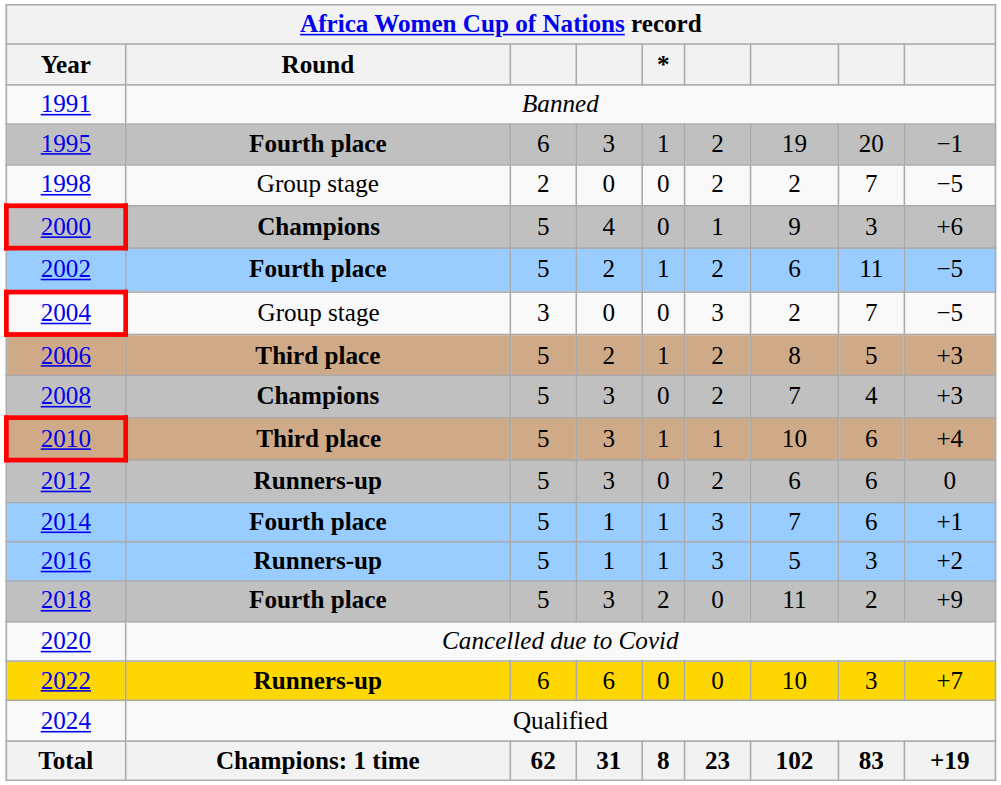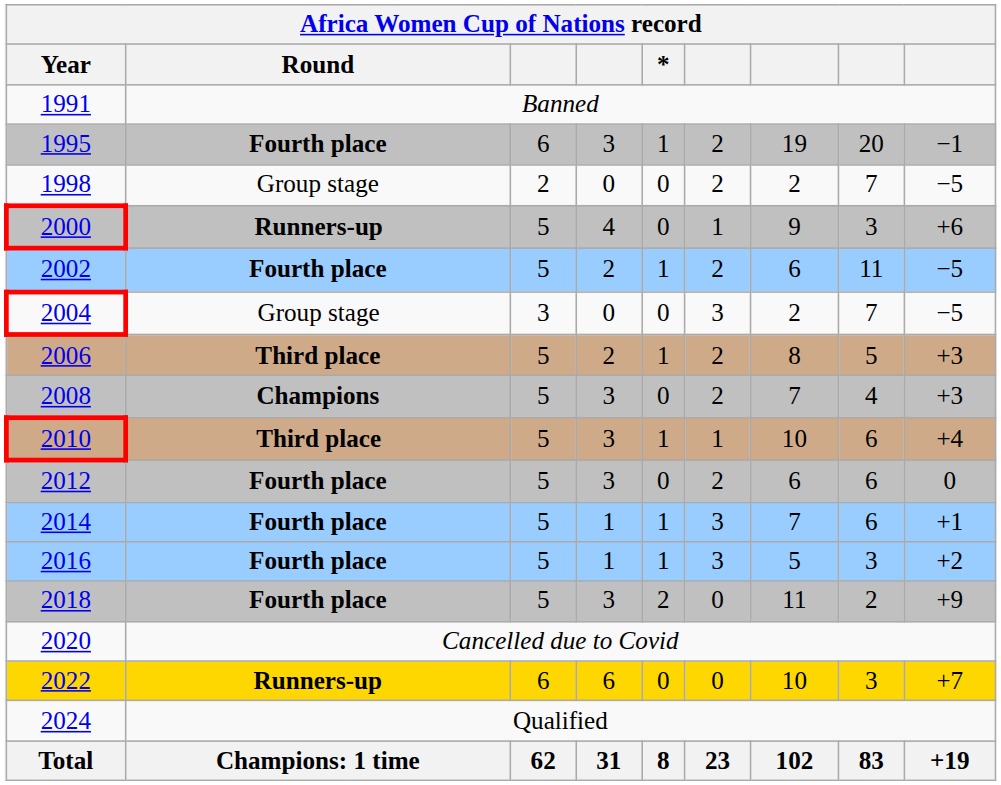 <table class="wikitable" style="text-align: center; width:50%;">
 <tr>
 <th colspan=10><a href='#'>Africa Women Cup of Nations</a> record</th>
 </tr>
 <tr>
 <th>Year</th>
 <th>Round</th>
 <th></th>
 <th></th>
 <th>*</th>
 <th></th>
 <th></th>
 <th></th>
 <th></th>
 </tr>
 <tr>
 <td><a href='#'>1991</a></td>
 <td colspan=8><em>Banned</em></td>
 </tr>
 <tr bgcolor=silver>
 <td><a href='#'>1995</a></td>
 <td><strong>Fourth place</strong></td>
 <td>6</td>
 <td>3</td>
 <td>1</td>
 <td>2</td>
 <td>19</td>
 <td>20</td>
 <td>−1</td>
 </tr>
 <tr>
 <td> <a href='#'>1998</a></td>
 <td>Group stage</td>
 <td>2</td>
 <td>0</td>
 <td>0</td>
 <td>2</td>
 <td>2</td>
 <td>7</td>
 <td>−5</td>
 </tr>
 <tr bgcolor=silver>
 <td style="border: 3px solid red"> <a href='#'>2000</a></td>
-<td><strong>Champions</strong></td>
+<td><strong>Runners-up</strong></td>
 <td>5</td>
 <td>4</td>
 <td>0</td>
 <td>1</td>
 <td>9</td>
 <td>3</td>
 <td>+6</td>
 </tr>
 <tr bgcolor=#9acdff>
 <td> <a href='#'>2002</a></td>
 <td><strong>Fourth place</strong></td>
 <td>5</td>
 <td>2</td>
 <td>1</td>
 <td>2</td>
 <td>6</td>
 <td>11</td>
 <td>−5</td>
 </tr>
 <tr>
 <td style="border: 3px solid red"> <a href='#'>2004</a></td>
 <td>Group stage</td>
 <td>3</td>
 <td>0</td>
 <td>0</td>
 <td>3</td>
 <td>2</td>
 <td>7</td>
 <td>−5</td>
 </tr>
 <tr bgcolor=cfaa88>
 <td> <a href='#'>2006</a></td>
 <td><strong>Third place</strong></td>
 <td>5</td>
 <td>2</td>
 <td>1</td>
 <td>2</td>
 <td>8</td>
 <td>5</td>
 <td>+3</td>
 </tr>
 <tr bgcolor=silver>
 <td> <a href='#'>2008</a></td>
 <td><strong>Champions</strong></td>
 <td>5</td>
 <td>3</td>
 <td>0</td>
 <td>2</td>
 <td>7</td>
 <td>4</td>
 <td>+3</td>
 </tr>
 <tr bgcolor=cfaa88>
 <td style="border: 3px solid red"> <a href='#'>2010</a></td>
 <td><strong>Third place</strong></td>
 <td>5</td>
 <td>3</td>
 <td>1</td>
 <td>1</td>
 <td>10</td>
 <td>6</td>
 <td>+4</td>
 </tr>
 <tr bgcolor=silver>
 <td> <a href='#'>2012</a></td>
-<td><strong>Runners-up</strong></td>
+<td><strong>Fourth place</strong></td>
 <td>5</td>
 <td>3</td>
 <td>0</td>
 <td>2</td>
 <td>6</td>
 <td>6</td>
 <td>0</td>
 </tr>
 <tr bgcolor=#9acdff>
 <td> <a href='#'>2014</a></td>
 <td><strong>Fourth place</strong></td>
 <td>5</td>
 <td>1</td>
 <td>1</td>
 <td>3</td>
 <td>7</td>
 <td>6</td>
 <td>+1</td>
 </tr>
 <tr bgcolor=#9acdff>
 <td> <a href='#'>2016</a></td>
-<td><strong>Runners-up</strong></td>
+<td><strong>Fourth place</strong></td>
 <td>5</td>
 <td>1</td>
 <td>1</td>
 <td>3</td>
 <td>5</td>
 <td>3</td>
 <td>+2</td>
 </tr>
 <tr bgcolor=silver>
 <td> <a href='#'>2018</a></td>
 <td><strong>Fourth place</strong></td>
 <td>5</td>
 <td>3</td>
 <td>2</td>
 <td>0</td>
 <td>11</td>
 <td>2</td>
 <td>+9</td>
 </tr>
 <tr>
 <td> <a href='#'>2020</a></td>
 <td colspan=8><em>Cancelled due to Covid</em></td>
 </tr>
 <tr bgcolor=#FFD700>
 <td> <a href='#'>2022</a></td>
 <td><strong>Runners-up</strong></td>
 <td>6</td>
 <td>6</td>
 <td>0</td>
 <td>0</td>
 <td>10</td>
 <td>3</td>
 <td>+7</td>
 </tr>
 <tr>
 <td> <a href='#'>2024</a></td>
 <td colspan=8>Qualified</td>
 </tr>
 <tr>
 <th>Total</th>
 <th>Champions: 1 time</th>
 <th>62</th>
 <th>31</th>
 <th>8</th>
 <th>23</th>
 <th>102</th>
 <th>83</th>
 <th>+19</th>
 </tr>
 </table>
